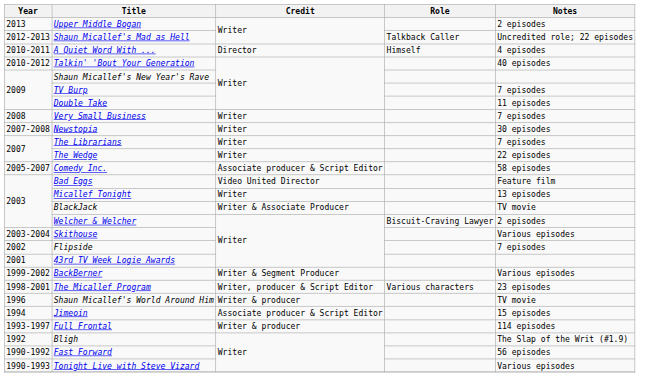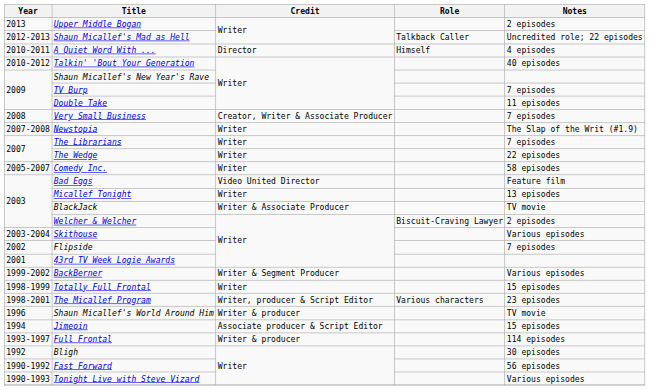 <table class="wikitable sortable">
 <tr>
 <th>Year</th>
 <th>Title</th>
 <th>Credit</th>
 <th>Role</th>
 <th>Notes</th>
 </tr>
 <tr>
 <td>2013</td>
 <td><em><a href='#'>Upper Middle Bogan</a></em></td>
 <td rowspan="2">Writer</td>
 <td></td>
 <td>2 episodes</td>
 </tr>
 <tr>
 <td>2012-2013</td>
 <td><em><a href='#'>Shaun Micallef's Mad as Hell</a></em></td>
 <td>Talkback Caller</td>
 <td>Uncredited role; 22 episodes</td>
 </tr>
 <tr>
 <td>2010-2011</td>
 <td><em><a href='#'>A Quiet Word With ...</a></em></td>
 <td>Director</td>
 <td>Himself</td>
 <td>4 episodes</td>
 </tr>
 <tr>
 <td>2010-2012</td>
 <td><em><a href='#'>Talkin' 'Bout Your Generation</a></em></td>
 <td rowspan="4">Writer</td>
 <td></td>
 <td>40 episodes</td>
 </tr>
 <tr>
 <td rowspan="3">2009</td>
 <td><em>Shaun Micallef's New Year's Rave</em></td>
 <td></td>
 <td></td>
 </tr>
 <tr>
 <td><em><a href='#'>TV Burp</a></em></td>
 <td></td>
 <td>7 episodes</td>
 </tr>
 <tr>
 <td><em><a href='#'>Double Take</a></em></td>
 <td></td>
 <td>11 episodes</td>
 </tr>
 <tr>
 <td>2008</td>
 <td><em><a href='#'>Very Small Business</a></em></td>
-<td>Writer</td>
+<td>Creator, Writer & Associate Producer</td>
 <td></td>
 <td>7 episodes</td>
 </tr>
 <tr>
 <td>2007-2008</td>
 <td><em><a href='#'>Newstopia</a></em></td>
 <td>Writer</td>
 <td></td>
-<td>30 episodes</td>
+<td>The Slap of the Writ (#1.9)</td>
 </tr>
 <tr>
 <td rowspan="2">2007</td>
 <td><em><a href='#'>The Librarians</a></em></td>
 <td>Writer</td>
 <td></td>
 <td>7 episodes</td>
 </tr>
 <tr>
 <td><em><a href='#'>The Wedge</a></em></td>
 <td>Writer</td>
 <td></td>
 <td>22 episodes</td>
 </tr>
 <tr>
 <td>2005-2007</td>
 <td><em><a href='#'>Comedy Inc.</a></em></td>
-<td>Associate producer & Script Editor</td>
+<td>Writer</td>
 <td></td>
 <td>58 episodes</td>
 </tr>
 <tr>
 <td rowspan="4">2003</td>
 <td><em><a href='#'>Bad Eggs</a></em></td>
 <td>Video United Director</td>
 <td></td>
 <td>Feature film</td>
 </tr>
 <tr>
 <td><em><a href='#'>Micallef Tonight</a></em></td>
 <td>Writer</td>
 <td></td>
 <td>13 episodes</td>
 </tr>
 <tr>
 <td><em>BlackJack</em></td>
 <td>Writer & Associate Producer</td>
 <td></td>
 <td>TV movie</td>
 </tr>
 <tr>
 <td><em><a href='#'>Welcher & Welcher</a></em></td>
 <td rowspan="4">Writer</td>
 <td>Biscuit-Craving Lawyer</td>
 <td>2 episodes</td>
 </tr>
 <tr>
 <td>2003-2004</td>
 <td><em><a href='#'>Skithouse</a></em></td>
 <td></td>
 <td>Various episodes</td>
 </tr>
 <tr>
 <td>2002</td>
 <td><em>Flipside</em></td>
 <td></td>
 <td>7 episodes</td>
 </tr>
 <tr>
 <td>2001</td>
 <td><em><a href='#'>43rd TV Week Logie Awards</a></em></td>
 <td></td>
 <td></td>
 </tr>
 <tr>
 <td>1999-2002</td>
 <td><em><a href='#'>BackBerner</a></em></td>
 <td>Writer & Segment Producer</td>
 <td></td>
 <td>Various episodes</td>
 </tr>
 <tr>
+<td>1998-1999</td>
+<td><em><a href='#'>Totally Full Frontal</a></em></td>
+<td>Writer</td>
+<td></td>
+<td>15 episodes</td>
+</tr>
+<tr>
 <td>1998-2001</td>
 <td><em><a href='#'>The Micallef Program</a></em></td>
 <td>Writer, producer & Script Editor</td>
 <td>Various characters</td>
 <td>23 episodes</td>
 </tr>
 <tr>
 <td>1996</td>
 <td><em>Shaun Micallef's World Around Him</em></td>
 <td>Writer & producer</td>
 <td></td>
 <td>TV movie</td>
 </tr>
 <tr>
 <td>1994</td>
 <td><em><a href='#'>Jimeoin</a></em></td>
 <td>Associate producer & Script Editor</td>
 <td></td>
 <td>15 episodes</td>
 </tr>
 <tr>
 <td>1993-1997</td>
 <td><em><a href='#'>Full Frontal</a></em></td>
 <td>Writer & producer</td>
 <td></td>
 <td>114 episodes</td>
 </tr>
 <tr>
 <td>1992</td>
 <td><em>Bligh</em></td>
 <td rowspan="3">Writer</td>
 <td></td>
-<td>The Slap of the Writ (#1.9)</td>
+<td>30 episodes</td>
 </tr>
 <tr>
 <td>1990-1992</td>
 <td><em><a href='#'>Fast Forward</a></em></td>
 <td></td>
 <td>56 episodes</td>
 </tr>
 <tr>
 <td>1990-1993</td>
 <td><em><a href='#'>Tonight Live with Steve Vizard</a></em></td>
 <td></td>
 <td>Various episodes</td>
 </tr>
 <tr>
 </tr>
 </table>
